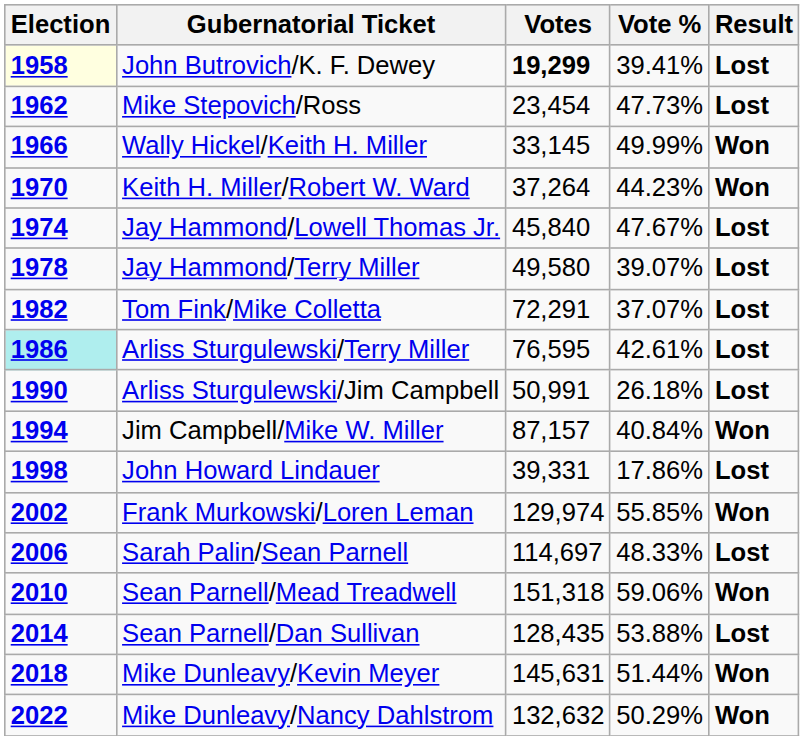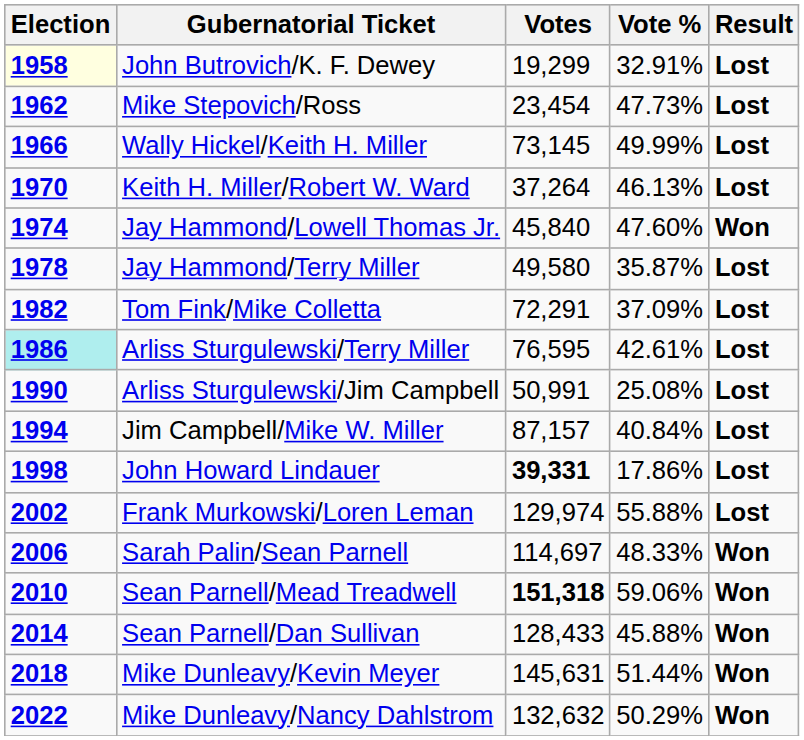 <table class="wikitable">
 <tr>
 <th>Election</th>
 <th>Gubernatorial Ticket</th>
 <th>Votes</th>
 <th>Vote %</th>
 <th>Result</th>
 </tr>
 <tr>
 <td style="background: lightyellow;"><strong><a href='#'>1958</a></strong></td>
 <td><a href='#'>John Butrovich</a>/K. F. Dewey</td>
-<td><strong>19,299</strong></td>
-<td>39.41%</td>
+<td>19,299</td>
+<td>32.91%</td>
 <td><strong>Lost</strong> </td>
 </tr>
 <tr>
 <td><strong><a href='#'>1962</a></strong></td>
 <td><a href='#'>Mike Stepovich</a>/Ross</td>
 <td>23,454</td>
 <td>47.73%</td>
 <td><strong>Lost</strong> </td>
 </tr>
 <tr>
 <td><strong><a href='#'>1966</a></strong></td>
 <td><a href='#'>Wally Hickel</a>/<a href='#'>Keith H. Miller</a></td>
-<td>33,145</td>
+<td>73,145</td>
 <td>49.99%</td>
-<td><strong>Won</strong> </td>
+<td><strong>Lost</strong> </td>
 </tr>
 <tr>
 <td><strong><a href='#'>1970</a></strong></td>
 <td><a href='#'>Keith H. Miller</a>/<a href='#'>Robert W. Ward</a></td>
 <td>37,264</td>
-<td>44.23%</td>
-<td><strong>Won</strong> </td>
+<td>46.13%</td>
+<td><strong>Lost</strong> </td>
 </tr>
 <tr>
 <td><strong><a href='#'>1974</a></strong></td>
 <td><a href='#'>Jay Hammond</a>/<a href='#'>Lowell Thomas Jr.</a></td>
 <td>45,840</td>
-<td>47.67%</td>
-<td><strong>Lost</strong> </td>
+<td>47.60%</td>
+<td><strong>Won</strong> </td>
 </tr>
 <tr>
 <td><strong><a href='#'>1978</a></strong></td>
 <td><a href='#'>Jay Hammond</a>/<a href='#'>Terry Miller</a></td>
 <td>49,580</td>
-<td>39.07%</td>
+<td>35.87%</td>
 <td><strong>Lost</strong> </td>
 </tr>
 <tr>
 <td><strong><a href='#'>1982</a></strong></td>
 <td><a href='#'>Tom Fink</a>/<a href='#'>Mike Colletta</a></td>
 <td>72,291</td>
-<td>37.07%</td>
+<td>37.09%</td>
 <td><strong>Lost</strong> </td>
 </tr>
 <tr>
 <td style="background: paleturquoise;"><strong><a href='#'>1986</a></strong></td>
 <td><a href='#'>Arliss Sturgulewski</a>/<a href='#'>Terry Miller</a></td>
 <td>76,595</td>
 <td>42.61%</td>
 <td><strong>Lost</strong> </td>
 </tr>
 <tr>
 <td><strong><a href='#'>1990</a></strong></td>
 <td><a href='#'>Arliss Sturgulewski</a>/Jim Campbell</td>
 <td>50,991</td>
-<td>26.18%</td>
+<td>25.08%</td>
 <td><strong>Lost</strong> </td>
 </tr>
 <tr>
 <td><strong><a href='#'>1994</a></strong></td>
 <td>Jim Campbell/<a href='#'>Mike W. Miller</a></td>
 <td>87,157</td>
 <td>40.84%</td>
-<td><strong>Won</strong> </td>
+<td><strong>Lost</strong> </td>
 </tr>
 <tr>
 <td><strong><a href='#'>1998</a></strong></td>
 <td><a href='#'>John Howard Lindauer</a></td>
-<td>39,331</td>
+<td><strong>39,331</strong></td>
 <td>17.86%</td>
 <td><strong>Lost</strong> </td>
 </tr>
 <tr>
 <td><strong><a href='#'>2002</a></strong></td>
 <td><a href='#'>Frank Murkowski</a>/<a href='#'>Loren Leman</a></td>
 <td>129,974</td>
-<td>55.85%</td>
-<td><strong>Won</strong> </td>
+<td>55.88%</td>
+<td><strong>Lost</strong> </td>
 </tr>
 <tr>
 <td><strong><a href='#'>2006</a></strong></td>
 <td><a href='#'>Sarah Palin</a>/<a href='#'>Sean Parnell</a></td>
 <td>114,697</td>
 <td>48.33%</td>
-<td><strong>Lost</strong> </td>
+<td><strong>Won</strong> </td>
 </tr>
 <tr>
 <td><strong><a href='#'>2010</a></strong></td>
 <td><a href='#'>Sean Parnell</a>/<a href='#'>Mead Treadwell</a></td>
-<td>151,318</td>
+<td><strong>151,318</strong></td>
 <td>59.06%</td>
 <td><strong>Won</strong> </td>
 </tr>
 <tr>
 <td><strong><a href='#'>2014</a></strong></td>
 <td><a href='#'>Sean Parnell</a>/<a href='#'>Dan Sullivan</a></td>
-<td>128,435</td>
-<td>53.88%</td>
-<td><strong>Lost</strong> </td>
+<td>128,433</td>
+<td>45.88%</td>
+<td><strong>Won</strong> </td>
 </tr>
 <tr>
 <td><strong><a href='#'>2018</a></strong></td>
 <td><a href='#'>Mike Dunleavy</a>/<a href='#'>Kevin Meyer</a></td>
 <td>145,631</td>
 <td>51.44%</td>
 <td><strong>Won</strong> </td>
 </tr>
 <tr>
 <td><strong><a href='#'>2022</a></strong></td>
 <td><a href='#'>Mike Dunleavy</a>/<a href='#'>Nancy Dahlstrom</a></td>
 <td>132,632</td>
 <td>50.29%</td>
 <td><strong>Won</strong> </td>
 </tr>
 </table>
